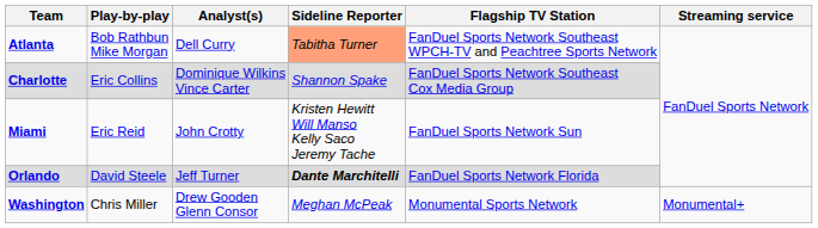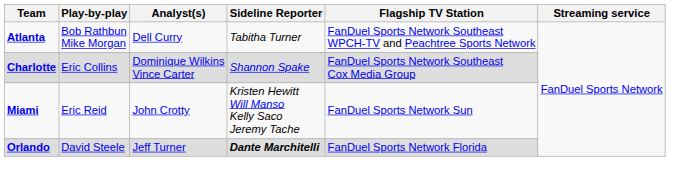 <table class="wikitable">
 <tr>
 <th>Team</th>
 <th>Play-by-play</th>
 <th>Analyst(s)</th>
 <th>Sideline Reporter</th>
 <th>Flagship TV Station</th>
 <th>Streaming service</th>
 </tr>
 <tr>
 <td><strong><a href='#'>Atlanta</a></strong></td>
 <td><a href='#'>Bob Rathbun</a><br><a href='#'>Mike Morgan</a> </td>
 <td><a href='#'>Dell Curry</a></td>
-<td style="background: lightsalmon;"><em>Tabitha Turner</em></td>
+<td><em>Tabitha Turner</em></td>
 <td><a href='#'>FanDuel Sports Network Southeast</a><br><a href='#'>WPCH-TV</a> and <a href='#'>Peachtree Sports Network</a> </td>
 <td rowspan=4><a href='#'>FanDuel Sports Network</a></td>
 </tr>
 <tr style="background:#ddd;">
 <td><strong><a href='#'>Charlotte</a></strong></td>
 <td><a href='#'>Eric Collins</a></td>
 <td><a href='#'>Dominique Wilkins</a><br><a href='#'>Vince Carter</a> </td>
 <td><em><a href='#'>Shannon Spake</a></em></td>
 <td><a href='#'>FanDuel Sports Network Southeast</a><br><a href='#'>Cox Media Group</a> </td>
 </tr>
 <tr>
 <td><strong><a href='#'>Miami</a></strong></td>
 <td><a href='#'>Eric Reid</a></td>
 <td><a href='#'>John Crotty</a></td>
 <td><em>Kristen Hewitt</em> <br> <em><a href='#'>Will Manso</a></em><br> <em>Kelly Saco</em>  <br> <em>Jeremy Tache</em> </td>
 <td><a href='#'>FanDuel Sports Network Sun</a></td>
 </tr>
 <tr style="background:#ddd;">
 <td><strong><a href='#'>Orlando</a></strong></td>
 <td><a href='#'>David Steele</a></td>
 <td><a href='#'>Jeff Turner</a></td>
 <td><strong><em>Dante Marchitelli</em></strong></td>
 <td><a href='#'>FanDuel Sports Network Florida</a></td>
 </tr>
-<tr>
-<td><strong><a href='#'>Washington</a></strong></td>
-<td>Chris Miller</td>
-<td><a href='#'>Drew Gooden</a><br><a href='#'>Glenn Consor</a> </td>
-<td><em><a href='#'>Meghan McPeak</a></em></td>
-<td><a href='#'>Monumental Sports Network</a></td>
-<td><a href='#'>Monumental+</a></td>
-</tr>
 </table>
